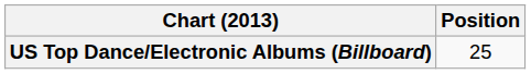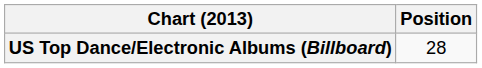 <table class="wikitable plainrowheaders">
 <tr>
 <th scope="col">Chart (2013)</th>
 <th scope="col">Position</th>
 </tr>
 <tr>
 <th scope="row">US Top Dance/Electronic Albums (<em>Billboard</em>)</th>
-<td style="text-align:center;">25</td>
+<td style="text-align:center;">28</td>
 </tr>
 </table>
